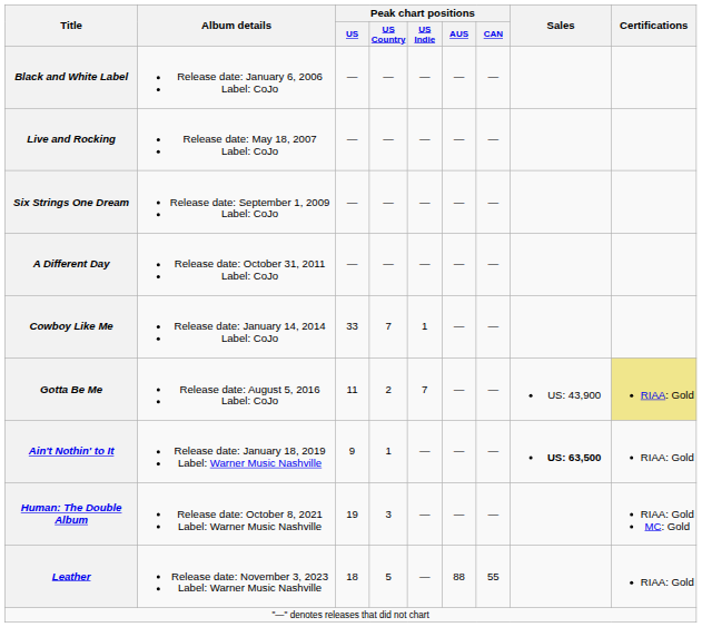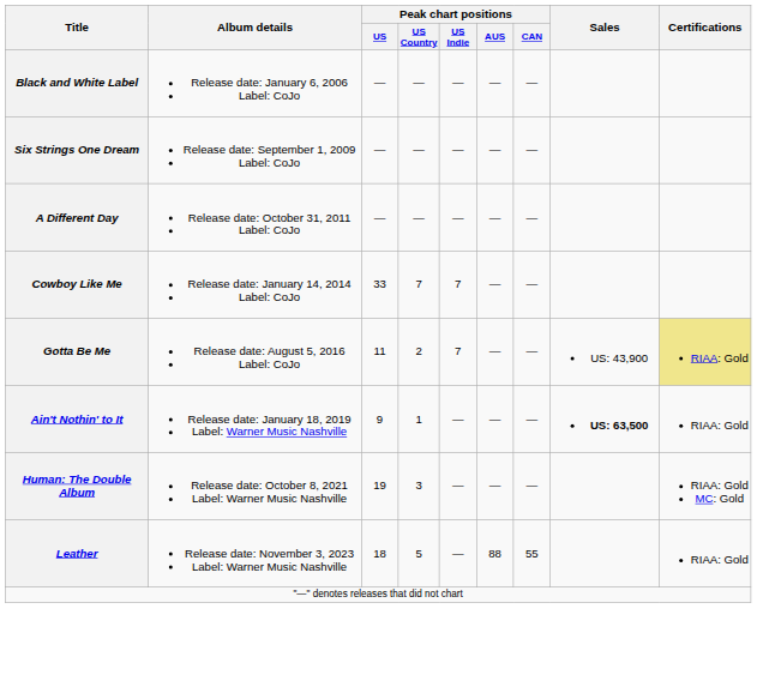 <table class="wikitable plainrowheaders" style="text-align:center;">
 <tr>
 <th scope="col" rowspan="2" style="width:12em;">Title</th>
 <th scope="col" rowspan="2" style="width:18em;">Album details</th>
 <th scope="col" colspan="5">Peak chart positions</th>
 <th scope="col" rowspan="2" style="width:9em;">Sales</th>
 <th scope="col" rowspan="2">Certifications</th>
 </tr>
 <tr style="font-size:smaller;">
 <th scope="col" width="45"><a href='#'>US</a><br></th>
 <th scope="col" width="45"><a href='#'>US Country</a><br></th>
 <th scope="col" width="45"><a href='#'>US<br>Indie</a><br></th>
 <th scope="col" width="45"><a href='#'>AUS</a><br></th>
 <th scope="col" width="45"><a href='#'>CAN</a><br></th>
 </tr>
 <tr>
 <th scope="row"><em>Black and White Label</em></th>
 <td><br><ul><li>Release date: January 6, 2006</li><li>Label: CoJo</li></ul></td>
-<td>—</td>
-<td>—</td>
-<td>—</td>
-<td>—</td>
-<td>—</td>
-<td></td>
-<td></td>
-</tr>
-<tr>
-<th scope="row"><em>Live and Rocking</em></th>
-<td><br><ul><li>Release date: May 18, 2007</li><li>Label: CoJo</li></ul></td>
 <td>—</td>
 <td>—</td>
 <td>—</td>
 <td>—</td>
 <td>—</td>
 <td></td>
 <td></td>
 </tr>
 <tr>
 <th scope="row"><em>Six Strings One Dream</em></th>
 <td><br><ul><li>Release date: September 1, 2009</li><li>Label: CoJo</li></ul></td>
 <td>—</td>
 <td>—</td>
 <td>—</td>
 <td>—</td>
 <td>—</td>
 <td></td>
 <td></td>
 </tr>
 <tr>
 <th scope="row"><em>A Different Day</em></th>
 <td><br><ul><li>Release date: October 31, 2011</li><li>Label: CoJo</li></ul></td>
 <td>—</td>
 <td>—</td>
 <td>—</td>
 <td>—</td>
 <td>—</td>
 <td></td>
 <td></td>
 </tr>
 <tr>
 <th scope="row"><em>Cowboy Like Me</em></th>
 <td><br><ul><li>Release date: January 14, 2014</li><li>Label: CoJo</li></ul></td>
 <td>33</td>
 <td>7</td>
-<td>1</td>
+<td>7</td>
 <td>—</td>
 <td>—</td>
 <td></td>
 <td></td>
 </tr>
 <tr>
 <th scope="row"><em>Gotta Be Me</em></th>
 <td><br><ul><li>Release date: August 5, 2016</li><li>Label: CoJo</li></ul></td>
 <td>11</td>
 <td>2</td>
 <td>7</td>
 <td>—</td>
 <td>—</td>
 <td><br><ul><li>US: 43,900</li></ul></td>
 <td style="background: khaki;"><br><ul><li><a href='#'>RIAA</a>: Gold</li></ul></td>
 </tr>
 <tr>
 <th scope="row"><em><a href='#'>Ain't Nothin' to It</a></em></th>
 <td><br><ul><li>Release date: January 18, 2019</li><li>Label: <a href='#'>Warner Music Nashville</a></li></ul></td>
 <td>9</td>
 <td>1</td>
 <td>—</td>
 <td>—</td>
 <td>—</td>
 <td><strong><br><ul><li>US: 63,500</li></ul></strong></td>
 <td><br><ul><li>RIAA: Gold</li></ul></td>
 </tr>
 <tr>
 <th scope="row"><em><a href='#'>Human: The Double Album</a></em></th>
 <td><br><ul><li>Release date: October 8, 2021</li><li>Label: Warner Music Nashville</li></ul></td>
 <td>19</td>
 <td>3</td>
 <td>—</td>
 <td>—</td>
 <td>—</td>
 <td></td>
 <td><br><ul><li>RIAA: Gold</li><li><a href='#'>MC</a>: Gold</li></ul></td>
 </tr>
 <tr>
 <th scope="row"><em><a href='#'>Leather</a></em></th>
 <td><br><ul><li>Release date: November 3, 2023</li><li>Label: Warner Music Nashville</li></ul></td>
 <td>18</td>
 <td>5</td>
 <td>—</td>
 <td>88</td>
 <td>55</td>
 <td></td>
 <td><br><ul><li>RIAA: Gold</li></ul></td>
 </tr>
 <tr>
 <td colspan="9" style="font-size:85%">"—" denotes releases that did not chart</td>
 </tr>
 </table>
